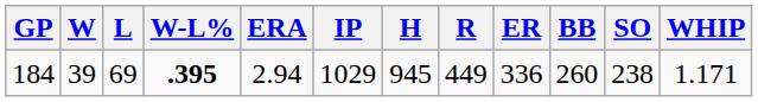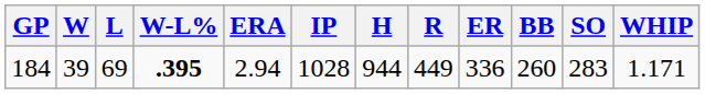 <table class="wikitable">
 <tr>
 <th><a href='#'>GP</a></th>
 <th><a href='#'>W</a></th>
 <th><a href='#'>L</a></th>
 <th><a href='#'>W-L%</a></th>
 <th><a href='#'>ERA</a></th>
 <th><a href='#'>IP</a></th>
 <th><a href='#'>H</a></th>
 <th><a href='#'>R</a></th>
 <th><a href='#'>ER</a></th>
 <th><a href='#'>BB</a></th>
 <th><a href='#'>SO</a></th>
 <th><a href='#'>WHIP</a></th>
 </tr>
 <tr align=center>
 <td>184</td>
 <td>39</td>
 <td>69</td>
 <td><strong>.395</strong></td>
 <td>2.94</td>
-<td>1029</td>
-<td>945</td>
+<td>1028</td>
+<td>944</td>
 <td>449</td>
 <td>336</td>
 <td>260</td>
-<td>238</td>
+<td>283</td>
 <td>1.171</td>
 </tr>
 </table>
